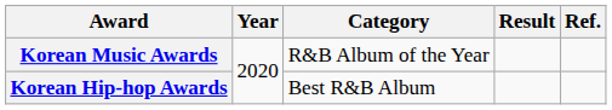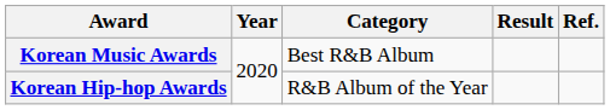 <table class="wikitable plainrowheaders">
 <tr>
 <th>Award</th>
 <th>Year</th>
 <th>Category</th>
 <th>Result</th>
 <th>Ref.</th>
 </tr>
 <tr>
 <th scope="row"><a href='#'>Korean Music Awards</a></th>
 <td rowspan="2">2020</td>
-<td>R&B Album of the Year</td>
+<td>Best R&B Album</td>
 <td></td>
 <td></td>
 </tr>
 <tr>
 <th scope="row"><a href='#'>Korean Hip-hop Awards</a></th>
-<td>Best R&B Album</td>
+<td>R&B Album of the Year</td>
 <td></td>
 <td></td>
 </tr>
 </table>
